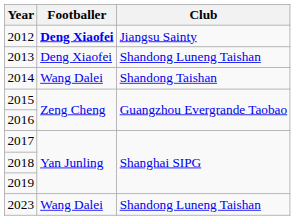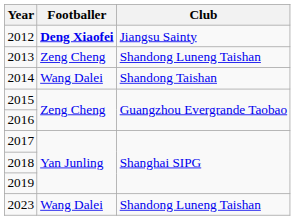 <table class="wikitable">
 <tr>
 <th>Year</th>
 <th>Footballer</th>
 <th>Club</th>
 </tr>
 <tr>
 <td>2012</td>
 <td><strong><a href='#'>Deng Xiaofei</a></strong></td>
 <td><a href='#'>Jiangsu Sainty</a></td>
 </tr>
 <tr>
 <td>2013</td>
-<td><a href='#'>Deng Xiaofei</a></td>
+<td><a href='#'>Zeng Cheng</a></td>
 <td><a href='#'>Shandong Luneng Taishan</a></td>
 </tr>
 <tr>
 <td>2014</td>
 <td><a href='#'>Wang Dalei</a></td>
 <td><a href='#'>Shandong Taishan</a></td>
 </tr>
 <tr>
 <td>2015</td>
 <td rowspan=2><a href='#'>Zeng Cheng</a></td>
 <td rowspan=2><a href='#'>Guangzhou Evergrande Taobao</a></td>
 </tr>
 <tr>
 <td>2016</td>
 </tr>
 <tr>
 <td>2017</td>
 <td rowspan=3><a href='#'>Yan Junling</a></td>
 <td rowspan=3><a href='#'>Shanghai SIPG</a></td>
 </tr>
 <tr>
 <td>2018</td>
 </tr>
 <tr>
 <td>2019</td>
 </tr>
 <tr>
 <td>2023</td>
 <td><a href='#'>Wang Dalei</a></td>
 <td><a href='#'>Shandong Luneng Taishan</a></td>
 </tr>
 </table>
